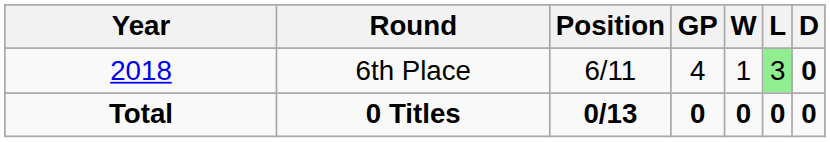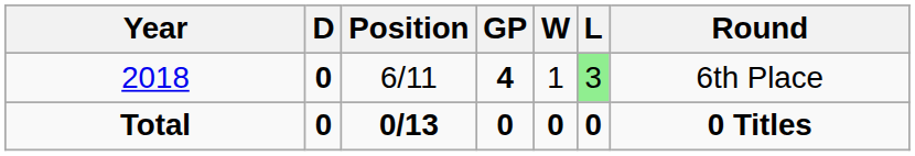 <table class="wikitable" style="text-align: center;">
 <tr>
 <th width=150>Year</th>
-<th width=150>Round</th>
+<th>D</th>
 <th>Position</th>
 <th>GP</th>
 <th>W</th>
 <th>L</th>
-<th>D</th>
+<th width=150>Round</th>
 </tr>
 <tr>
 <td> <a href='#'>2018</a></td>
-<td>6th Place</td>
+<td><strong>0</strong></td>
 <td>6/11</td>
-<td>4</td>
+<td><strong>4</strong></td>
 <td>1</td>
 <td style="background: lightgreen;">3</td>
-<td><strong>0</strong></td>
+<td>6th Place</td>
 </tr>
 <tr>
 <td><strong>Total</strong></td>
-<td><strong>0 Titles</strong></td>
+<td><strong>0</strong></td>
 <td><strong>0/13</strong></td>
 <td><strong>0</strong></td>
 <td><strong>0</strong></td>
 <td><strong>0</strong></td>
-<td><strong>0</strong></td>
+<td><strong>0 Titles</strong></td>
 </tr>
 </table>
